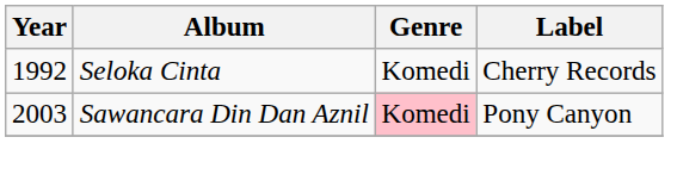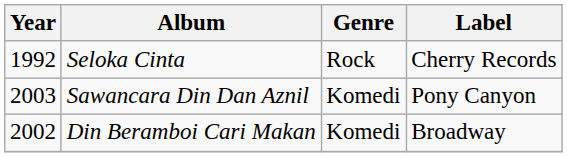 <table class="wikitable">
 <tr>
 <th>Year</th>
 <th>Album</th>
 <th>Genre</th>
 <th>Label</th>
 </tr>
 <tr>
 <td>1992</td>
 <td><em>Seloka Cinta</em></td>
-<td>Komedi</td>
+<td>Rock</td>
 <td>Cherry Records</td>
 </tr>
 <tr>
 <td>2003</td>
 <td><em>Sawancara Din Dan Aznil</em></td>
-<td style="background: pink;">Komedi</td>
+<td>Komedi</td>
 <td>Pony Canyon</td>
+</tr>
+<tr>
+<td>2002</td>
+<td><em>Din Beramboi Cari Makan</em></td>
+<td>Komedi</td>
+<td>Broadway</td>
 </tr>
 <tr>
 </tr>
 </table>
